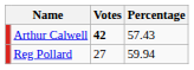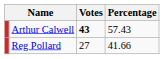 <table class="wikitable">
 <tr>
 <th colspan="2">Name</th>
 <th>Votes</th>
 <th>Percentage</th>
 </tr>
 <tr>
 <td style="background:#DC241F"></td>
 <td><a href='#'>Arthur Calwell</a></td>
-<td><strong>42</strong></td>
+<td><strong>43</strong></td>
 <td>57.43</td>
 </tr>
 <tr>
 <td style="background:#DC241F"></td>
 <td><a href='#'>Reg Pollard</a></td>
 <td>27</td>
-<td>59.94</td>
+<td>41.66</td>
 </tr>
 </table>
